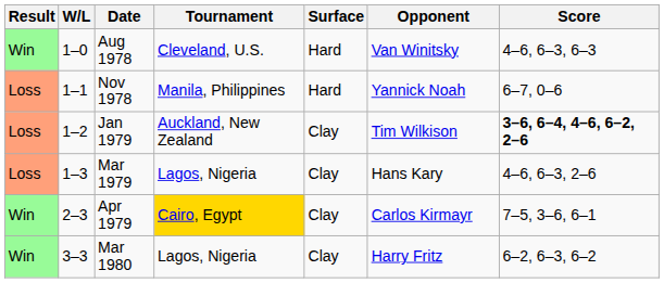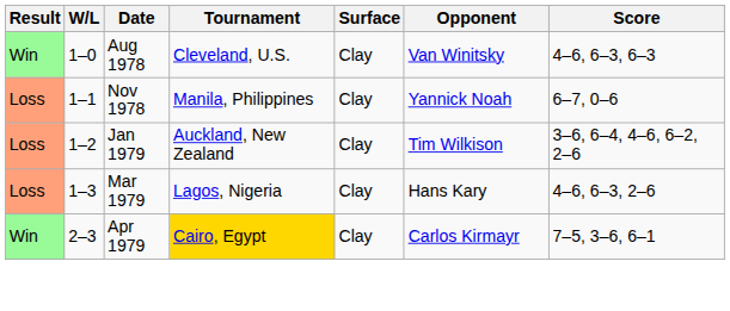 <table class="sortable wikitable">
 <tr>
 <th style="width:40px">Result</th>
 <th style="width:30px" class="unsortable">W/L</th>
 <th style="width:55px">Date</th>
 <th style="width:150px">Tournament</th>
 <th style="width:50px">Surface</th>
 <th style="width:130px">Opponent</th>
 <th style="width:160px" class="unsortable">Score</th>
 </tr>
 <tr>
 <td style="background:#98fb98;">Win</td>
 <td>1–0</td>
 <td>Aug 1978</td>
 <td><a href='#'>Cleveland</a>, U.S.</td>
-<td>Hard</td>
+<td>Clay</td>
 <td> <a href='#'>Van Winitsky</a></td>
 <td>4–6, 6–3, 6–3</td>
 </tr>
 <tr>
 <td style="background:#ffa07a;">Loss</td>
 <td>1–1</td>
 <td>Nov 1978</td>
 <td><a href='#'>Manila</a>, Philippines</td>
-<td>Hard</td>
+<td>Clay</td>
 <td> <a href='#'>Yannick Noah</a></td>
 <td>6–7, 0–6</td>
 </tr>
 <tr>
 <td style="background:#ffa07a;">Loss</td>
 <td>1–2</td>
 <td>Jan 1979</td>
 <td><a href='#'>Auckland</a>, New Zealand</td>
 <td>Clay</td>
 <td> <a href='#'>Tim Wilkison</a></td>
-<td><strong>3–6, 6–4, 4–6, 6–2, 2–6</strong></td>
+<td>3–6, 6–4, 4–6, 6–2, 2–6</td>
 </tr>
 <tr>
 <td style="background:#ffa07a;">Loss</td>
 <td>1–3</td>
 <td>Mar 1979</td>
 <td><a href='#'>Lagos</a>, Nigeria</td>
 <td>Clay</td>
 <td> Hans Kary</td>
 <td>4–6, 6–3, 2–6</td>
 </tr>
 <tr>
 <td style="background:#98fb98;">Win</td>
 <td>2–3</td>
 <td>Apr 1979</td>
 <td style="background: gold;"><a href='#'>Cairo</a>, Egypt</td>
 <td>Clay</td>
 <td> <a href='#'>Carlos Kirmayr</a></td>
 <td>7–5, 3–6, 6–1</td>
 </tr>
-<tr>
-<td style="background:#98fb98;">Win</td>
-<td>3–3</td>
-<td>Mar 1980</td>
-<td>Lagos, Nigeria</td>
-<td>Clay</td>
-<td> <a href='#'>Harry Fritz</a></td>
-<td>6–2, 6–3, 6–2</td>
-</tr>
 </table>
